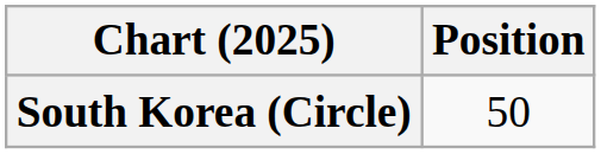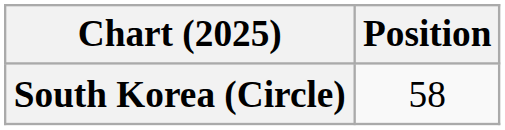 <table class="wikitable plainrowheaders" style="text-align:center">
 <tr>
 <th scope="col">Chart (2025)</th>
 <th scope="col">Position</th>
 </tr>
 <tr>
 <th scope="row">South Korea (Circle)</th>
-<td>50</td>
+<td>58</td>
 </tr>
 </table>
